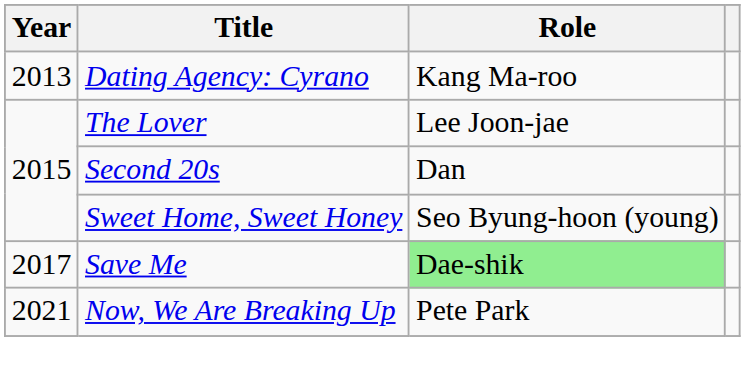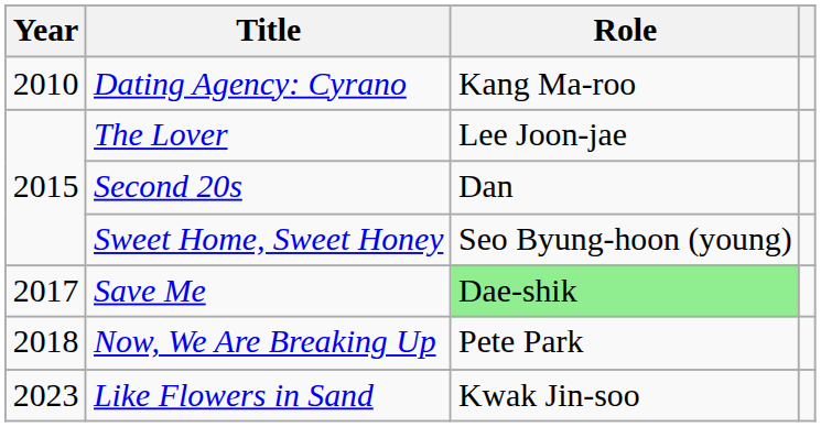 <table class="wikitable">
 <tr>
 <th>Year</th>
 <th>Title</th>
 <th>Role</th>
 <th></th>
 </tr>
 <tr>
-<td>2013</td>
+<td>2010</td>
 <td><em><a href='#'>Dating Agency: Cyrano</a></em></td>
 <td>Kang Ma-roo</td>
 <td></td>
 </tr>
 <tr>
 <td rowspan=3>2015</td>
 <td><em><a href='#'>The Lover</a></em></td>
 <td>Lee Joon-jae</td>
 <td></td>
 </tr>
 <tr>
 <td><em><a href='#'>Second 20s</a></em></td>
 <td>Dan</td>
 <td></td>
 </tr>
 <tr>
 <td><em><a href='#'>Sweet Home, Sweet Honey</a></em></td>
 <td>Seo Byung-hoon (young)</td>
 <td></td>
 </tr>
 <tr>
 <td>2017</td>
 <td><em><a href='#'>Save Me</a></em></td>
 <td style="background: lightgreen;">Dae-shik</td>
 <td></td>
 </tr>
 <tr>
-<td>2021</td>
+<td>2018</td>
 <td><em><a href='#'>Now, We Are Breaking Up</a></em></td>
 <td>Pete Park</td>
 <td></td>
 </tr>
+<tr>
+<td>2023</td>
+<td><em><a href='#'>Like Flowers in Sand</a></em></td>
+<td>Kwak Jin-soo</td>
+<td></td>
+</tr>
 </table>
